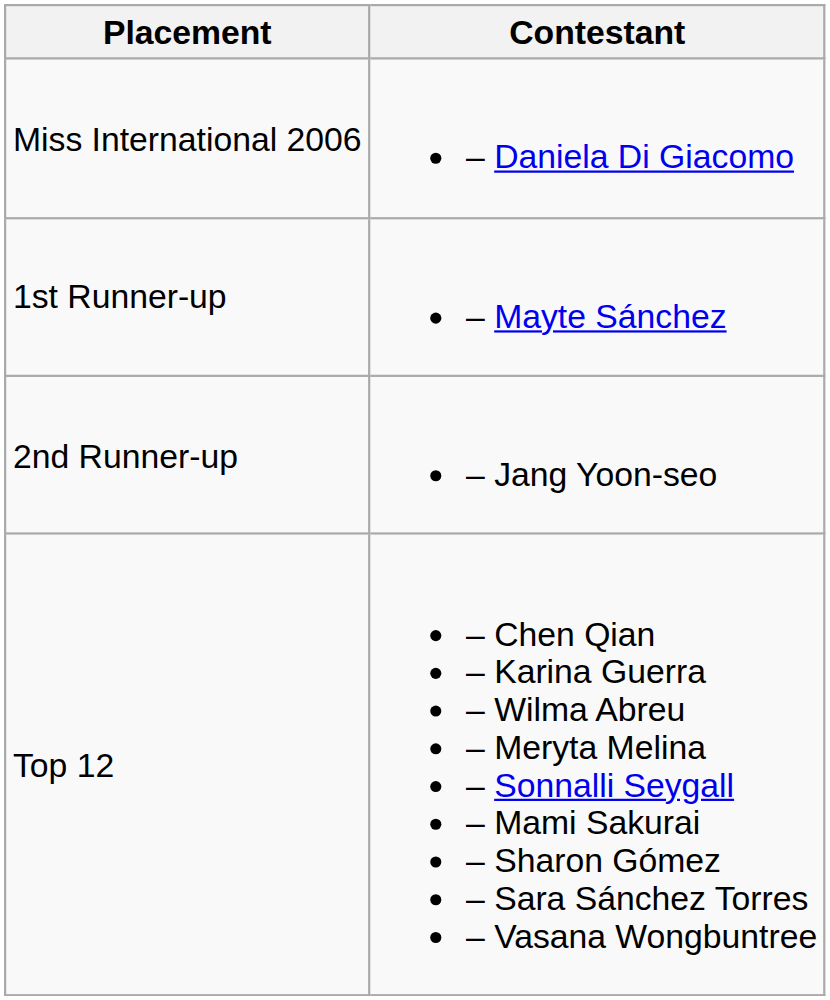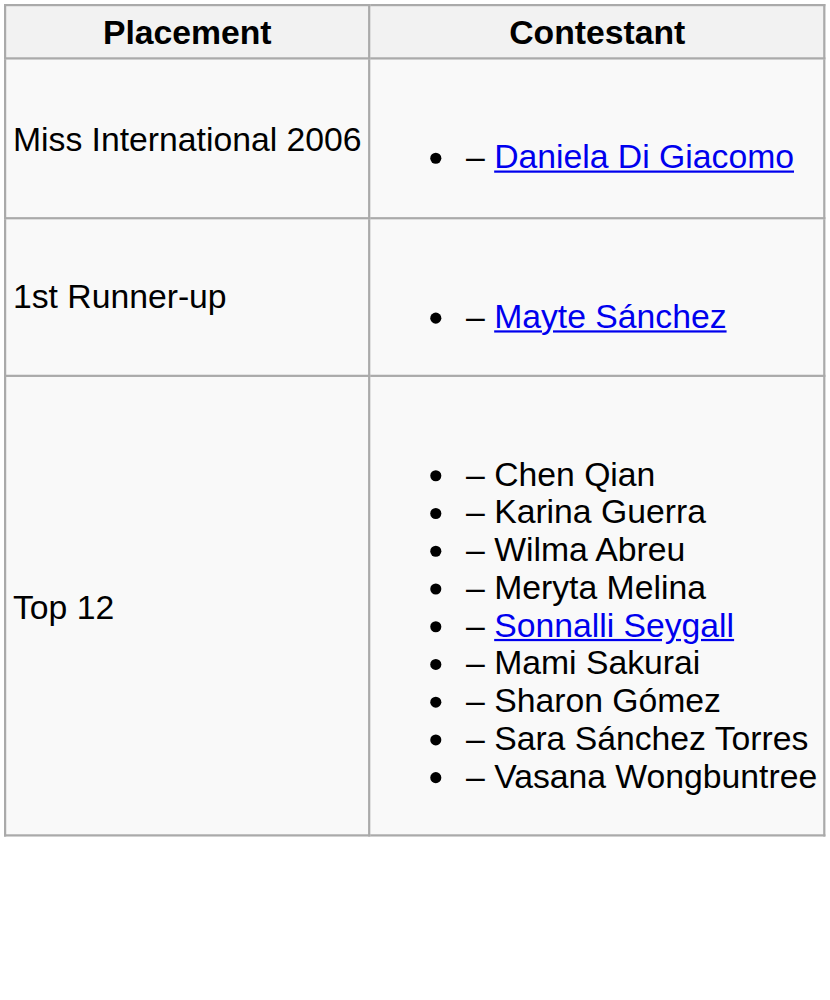 <table class="wikitable sortable" style="font-size:95%;">
 <tr>
 <th>Placement</th>
 <th>Contestant</th>
 </tr>
 <tr>
 <td>Miss International 2006</td>
 <td><br><ul><li> – <a href='#'>Daniela Di Giacomo</a></li></ul></td>
 </tr>
 <tr>
 <td>1st Runner-up</td>
 <td><br><ul><li> – <a href='#'>Mayte Sánchez</a></li></ul></td>
 </tr>
 <tr>
-<td>2nd Runner-up</td>
-<td><br><ul><li> – Jang Yoon-seo</li></ul></td>
-</tr>
-<tr>
 <td>Top 12</td>
 <td><br><ul><li> – Chen Qian</li><li> – Karina Guerra</li><li> – Wilma Abreu</li><li> – Meryta Melina</li><li> – <a href='#'>Sonnalli Seygall</a></li><li> – Mami Sakurai</li><li> – Sharon Gómez</li><li> – Sara Sánchez Torres</li><li> – Vasana Wongbuntree</li></ul></td>
 </tr>
 </table>
